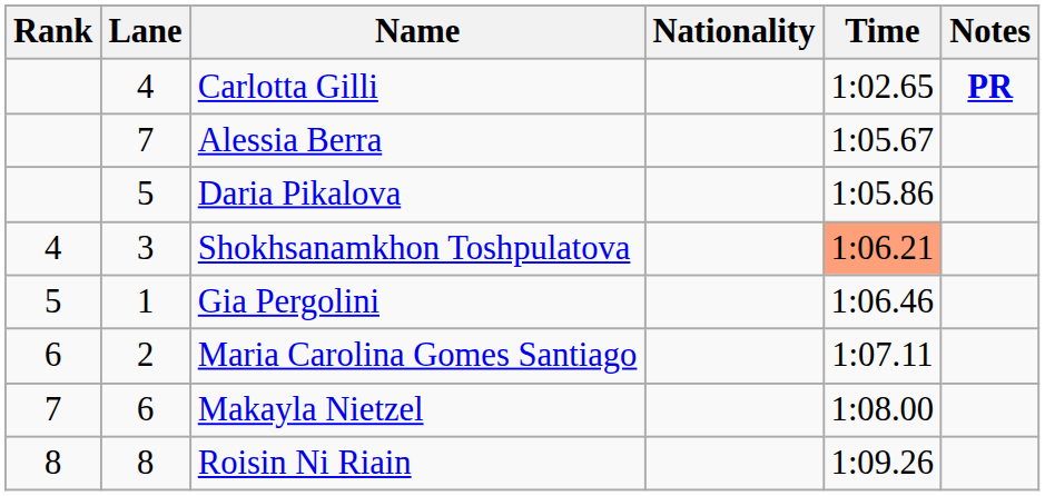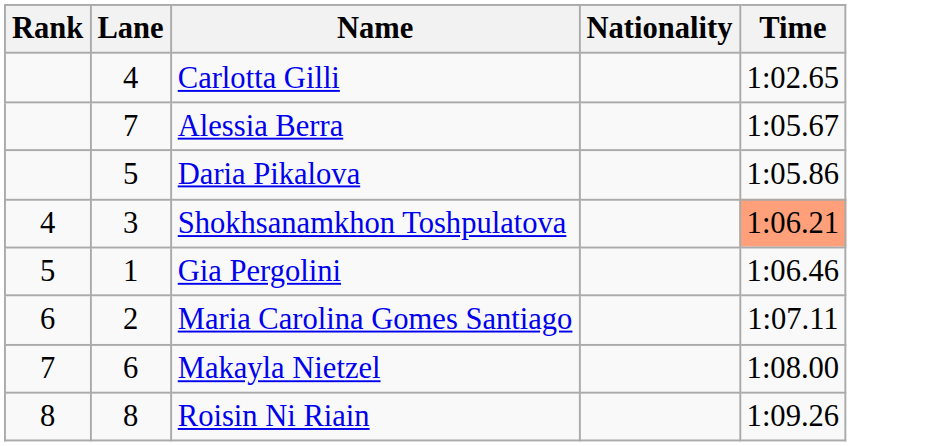 <table class="wikitable sortable" style="text-align:center">
 <tr>
 <th>Rank</th>
 <th>Lane</th>
 <th>Name</th>
 <th>Nationality</th>
 <th>Time</th>
-<th>Notes</th>
 </tr>
 <tr>
 <td></td>
 <td>4</td>
 <td align=left><a href='#'>Carlotta Gilli</a></td>
 <td align=left></td>
 <td>1:02.65</td>
-<td><strong><a href='#'>PR</a></strong></td>
 </tr>
 <tr>
 <td></td>
 <td>7</td>
 <td align=left><a href='#'>Alessia Berra</a></td>
 <td align=left></td>
 <td>1:05.67</td>
-<td></td>
 </tr>
 <tr>
 <td></td>
 <td>5</td>
 <td align=left><a href='#'>Daria Pikalova</a></td>
 <td align=left></td>
 <td>1:05.86</td>
-<td></td>
 </tr>
 <tr>
 <td>4</td>
 <td>3</td>
 <td align=left><a href='#'>Shokhsanamkhon Toshpulatova</a></td>
 <td align=left></td>
 <td style="background: lightsalmon;">1:06.21</td>
-<td></td>
 </tr>
 <tr>
 <td>5</td>
 <td>1</td>
 <td align=left><a href='#'>Gia Pergolini</a></td>
 <td align=left></td>
 <td>1:06.46</td>
-<td></td>
 </tr>
 <tr>
 <td>6</td>
 <td>2</td>
 <td align=left><a href='#'>Maria Carolina Gomes Santiago</a></td>
 <td align=left></td>
 <td>1:07.11</td>
-<td></td>
 </tr>
 <tr>
 <td>7</td>
 <td>6</td>
 <td align=left><a href='#'>Makayla Nietzel</a></td>
 <td align=left></td>
 <td>1:08.00</td>
-<td></td>
 </tr>
 <tr>
 <td>8</td>
 <td>8</td>
 <td align=left><a href='#'>Roisin Ni Riain</a></td>
 <td align=left></td>
 <td>1:09.26</td>
-<td></td>
 </tr>
 </table>
